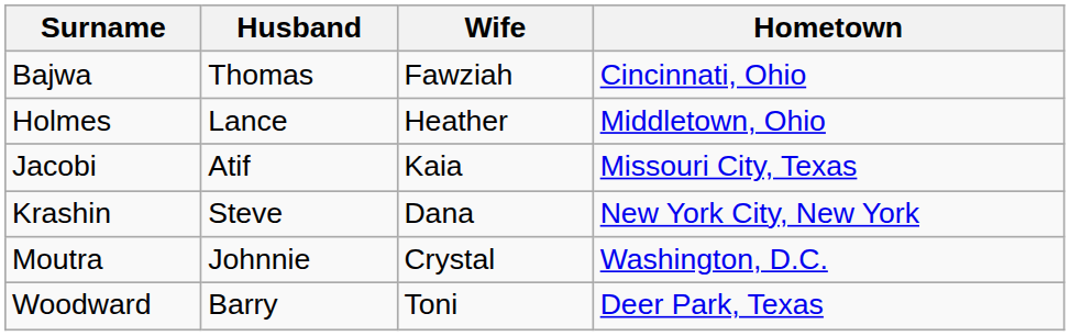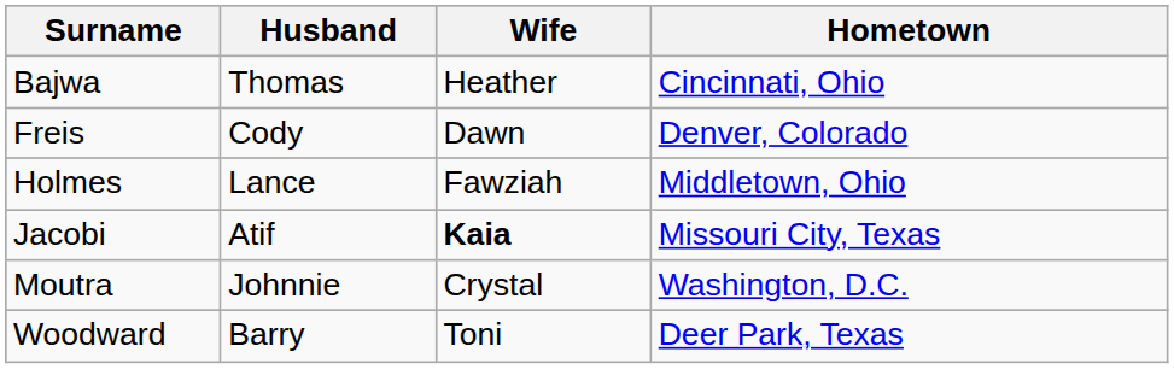 <table class="wikitable" border=1>
 <tr>
 <th width=100>Surname</th>
 <th width=100>Husband</th>
 <th width=100>Wife</th>
 <th width=250>Hometown</th>
 </tr>
 <tr>
 <td>Bajwa</td>
 <td>Thomas</td>
-<td>Fawziah</td>
+<td>Heather</td>
 <td><a href='#'>Cincinnati, Ohio</a></td>
+</tr>
+<tr>
+<td>Freis</td>
+<td>Cody</td>
+<td>Dawn</td>
+<td><a href='#'>Denver, Colorado</a></td>
 </tr>
 <tr>
 <td>Holmes</td>
 <td>Lance</td>
-<td>Heather</td>
+<td>Fawziah</td>
 <td><a href='#'>Middletown, Ohio</a></td>
 </tr>
 <tr>
 <td>Jacobi</td>
 <td>Atif</td>
-<td>Kaia</td>
+<td><strong>Kaia</strong></td>
 <td><a href='#'>Missouri City, Texas</a></td>
-</tr>
-<tr>
-<td>Krashin</td>
-<td>Steve</td>
-<td>Dana</td>
-<td><a href='#'>New York City, New York</a></td>
 </tr>
 <tr>
 <td>Moutra</td>
 <td>Johnnie</td>
 <td>Crystal</td>
 <td><a href='#'>Washington, D.C.</a></td>
 </tr>
 <tr>
 <td>Woodward</td>
 <td>Barry</td>
 <td>Toni</td>
 <td><a href='#'>Deer Park, Texas</a></td>
 </tr>
 </table>
